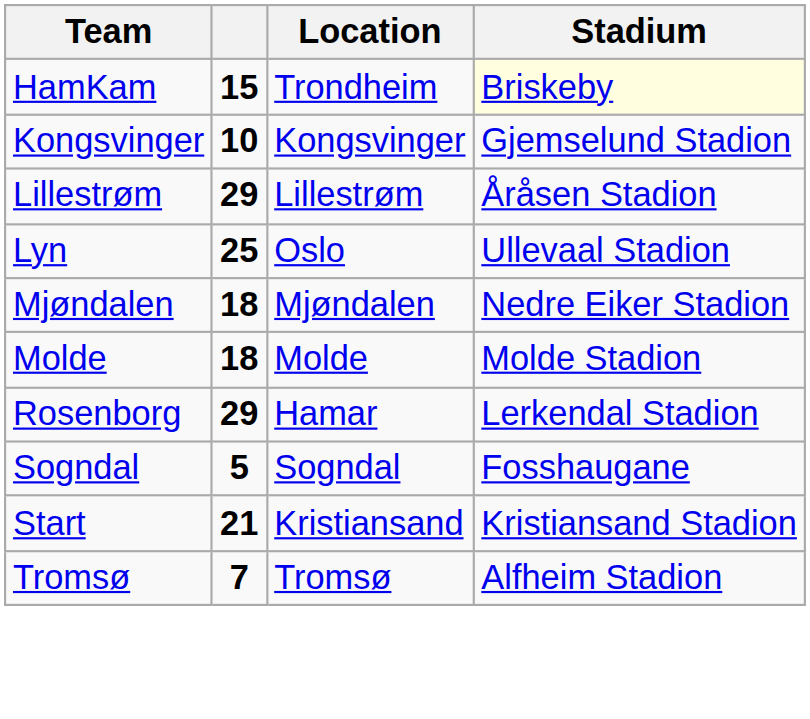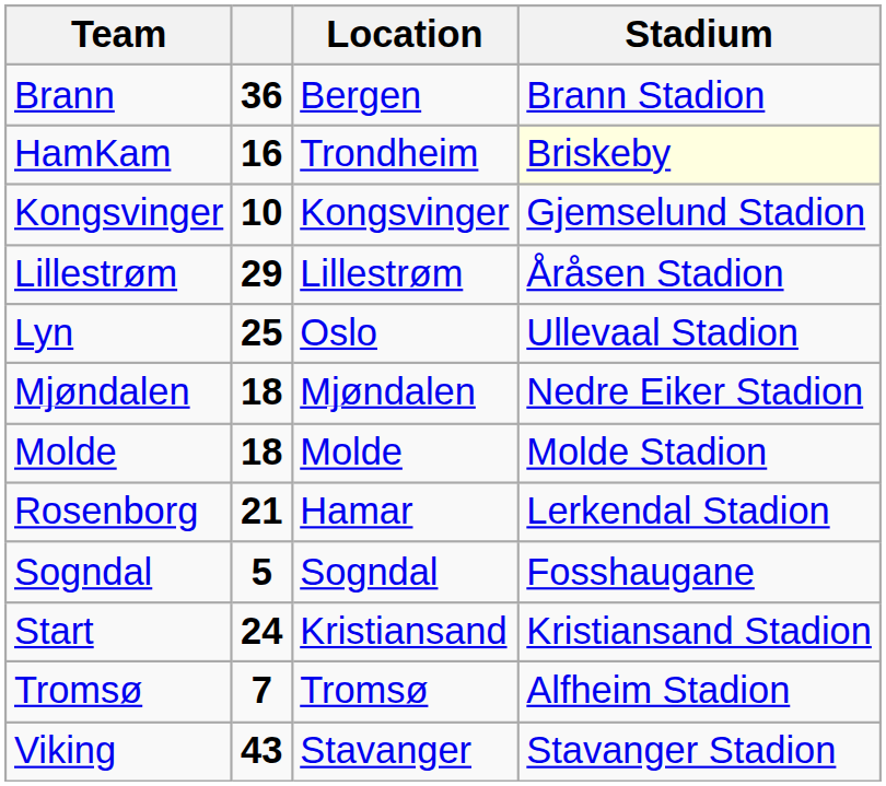 <table class="wikitable sortable" border="1">
 <tr>
 <th>Team</th>
 <th></th>
 <th>Location</th>
 <th>Stadium</th>
 </tr>
 <tr>
+<td><a href='#'>Brann</a></td>
+<td align="center"><strong>36</strong></td>
+<td><a href='#'>Bergen</a></td>
+<td><a href='#'>Brann Stadion</a></td>
+</tr>
+<tr>
 <td><a href='#'>HamKam</a></td>
-<td align="center"><strong>15</strong></td>
+<td align="center"><strong>16</strong></td>
 <td><a href='#'>Trondheim</a></td>
 <td style="background: lightyellow;"><a href='#'>Briskeby</a></td>
 </tr>
 <tr>
 <td><a href='#'>Kongsvinger</a></td>
 <td align="center"><strong>10</strong></td>
 <td><a href='#'>Kongsvinger</a></td>
 <td><a href='#'>Gjemselund Stadion</a></td>
 </tr>
 <tr>
 <td><a href='#'>Lillestrøm</a></td>
 <td align="center"><strong>29</strong></td>
 <td><a href='#'>Lillestrøm</a></td>
 <td><a href='#'>Åråsen Stadion</a></td>
 </tr>
 <tr>
 <td><a href='#'>Lyn</a></td>
 <td align="center"><strong>25</strong></td>
 <td><a href='#'>Oslo</a></td>
 <td><a href='#'>Ullevaal Stadion</a></td>
 </tr>
 <tr>
 <td><a href='#'>Mjøndalen</a></td>
 <td align="center"><strong>18</strong></td>
 <td><a href='#'>Mjøndalen</a></td>
 <td><a href='#'>Nedre Eiker Stadion</a></td>
 </tr>
 <tr>
 <td><a href='#'>Molde</a></td>
 <td align="center"><strong>18</strong></td>
 <td><a href='#'>Molde</a></td>
 <td><a href='#'>Molde Stadion</a></td>
 </tr>
 <tr>
 <td><a href='#'>Rosenborg</a></td>
-<td align="center"><strong>29</strong></td>
+<td align="center"><strong>21</strong></td>
 <td><a href='#'>Hamar</a></td>
 <td><a href='#'>Lerkendal Stadion</a></td>
 </tr>
 <tr>
 <td><a href='#'>Sogndal</a></td>
 <td align="center"><strong>5</strong></td>
 <td><a href='#'>Sogndal</a></td>
 <td><a href='#'>Fosshaugane</a></td>
 </tr>
 <tr>
 <td><a href='#'>Start</a></td>
-<td align="center"><strong>21</strong></td>
+<td align="center"><strong>24</strong></td>
 <td><a href='#'>Kristiansand</a></td>
 <td><a href='#'>Kristiansand Stadion</a></td>
 </tr>
 <tr>
 <td><a href='#'>Tromsø</a></td>
 <td align="center"><strong>7</strong></td>
 <td><a href='#'>Tromsø</a></td>
 <td><a href='#'>Alfheim Stadion</a></td>
 </tr>
+<tr>
+<td><a href='#'>Viking</a></td>
+<td align="center"><strong>43</strong></td>
+<td><a href='#'>Stavanger</a></td>
+<td><a href='#'>Stavanger Stadion</a></td>
+</tr>
 </table>
